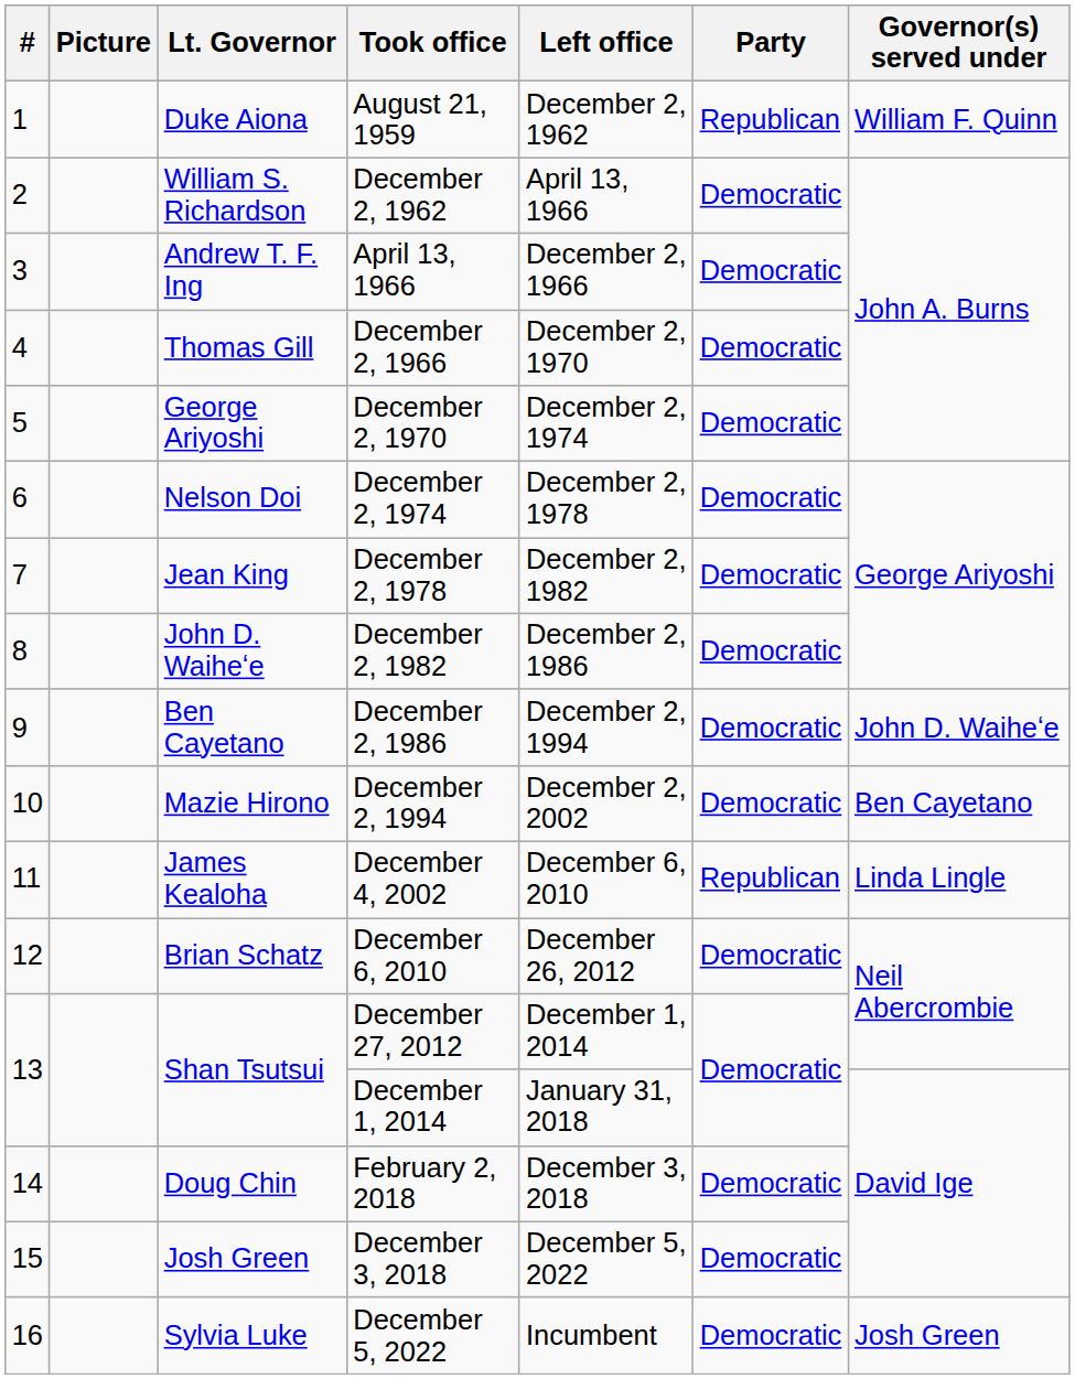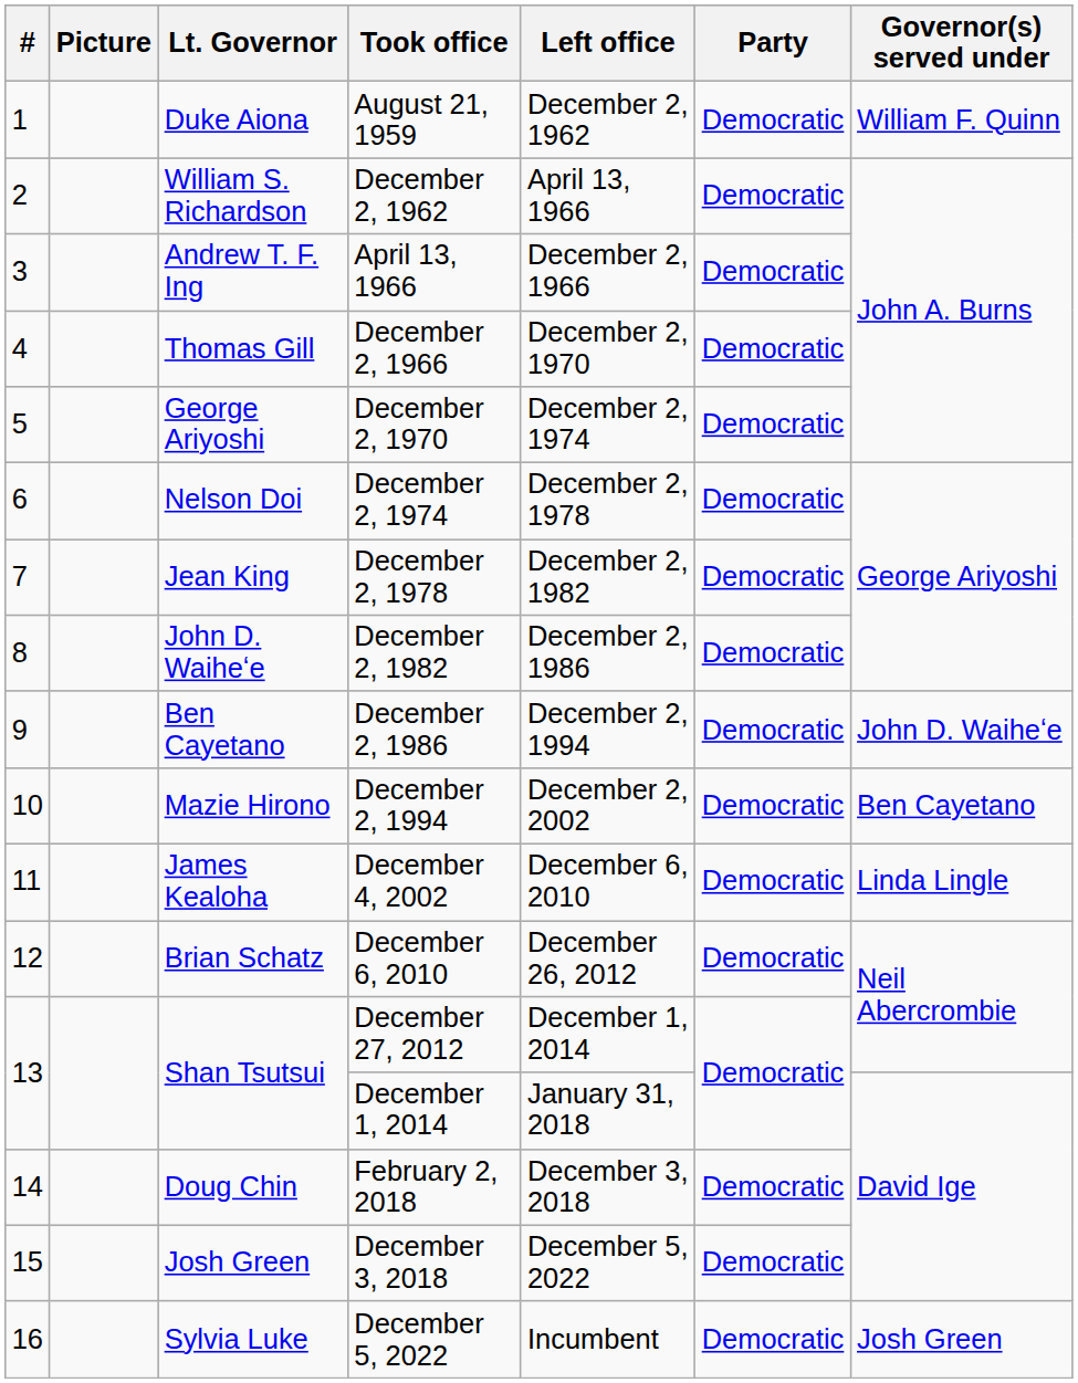 <table class="wikitable">
 <tr>
 <th>#</th>
 <th>Picture</th>
 <th>Lt. Governor</th>
 <th>Took office</th>
 <th>Left office</th>
 <th>Party</th>
 <th>Governor(s) served under</th>
 </tr>
 <tr>
 <td>1</td>
 <td></td>
 <td><a href='#'>Duke Aiona</a></td>
 <td>August 21, 1959</td>
 <td>December 2, 1962</td>
-<td><a href='#'>Republican</a></td>
+<td><a href='#'>Democratic</a></td>
 <td><a href='#'>William F. Quinn</a></td>
 </tr>
 <tr>
 <td>2</td>
 <td></td>
 <td><a href='#'>William S. Richardson</a></td>
 <td>December 2, 1962</td>
 <td>April 13, 1966</td>
 <td><a href='#'>Democratic</a></td>
 <td rowspan=4><a href='#'>John A. Burns</a></td>
 </tr>
 <tr>
 <td>3</td>
 <td></td>
 <td><a href='#'>Andrew T. F. Ing</a></td>
 <td>April 13, 1966</td>
 <td>December 2, 1966</td>
 <td><a href='#'>Democratic</a></td>
 </tr>
 <tr>
 <td>4</td>
 <td></td>
 <td><a href='#'>Thomas Gill</a></td>
 <td>December 2, 1966</td>
 <td>December 2, 1970</td>
 <td><a href='#'>Democratic</a></td>
 </tr>
 <tr>
 <td>5</td>
 <td></td>
 <td><a href='#'>George Ariyoshi</a></td>
 <td>December 2, 1970</td>
 <td>December 2, 1974</td>
 <td><a href='#'>Democratic</a></td>
 </tr>
 <tr>
 <td>6</td>
 <td></td>
 <td><a href='#'>Nelson Doi</a></td>
 <td>December 2, 1974</td>
 <td>December 2, 1978</td>
 <td><a href='#'>Democratic</a></td>
 <td rowspan=3><a href='#'>George Ariyoshi</a></td>
 </tr>
 <tr>
 <td>7</td>
 <td></td>
 <td><a href='#'>Jean King</a></td>
 <td>December 2, 1978</td>
 <td>December 2, 1982</td>
 <td><a href='#'>Democratic</a></td>
 </tr>
 <tr>
 <td>8</td>
 <td></td>
 <td><a href='#'>John D. Waiheʻe</a></td>
 <td>December 2, 1982</td>
 <td>December 2, 1986</td>
 <td><a href='#'>Democratic</a></td>
 </tr>
 <tr>
 <td>9</td>
 <td></td>
 <td><a href='#'>Ben Cayetano</a></td>
 <td>December 2, 1986</td>
 <td>December 2, 1994</td>
 <td><a href='#'>Democratic</a></td>
 <td><a href='#'>John D. Waiheʻe</a></td>
 </tr>
 <tr>
 <td>10</td>
 <td></td>
 <td><a href='#'>Mazie Hirono</a></td>
 <td>December 2, 1994</td>
 <td>December 2, 2002</td>
 <td><a href='#'>Democratic</a></td>
 <td><a href='#'>Ben Cayetano</a></td>
 </tr>
 <tr>
 <td>11</td>
 <td></td>
 <td><a href='#'>James Kealoha</a></td>
 <td>December 4, 2002</td>
 <td>December 6, 2010</td>
-<td><a href='#'>Republican</a></td>
+<td><a href='#'>Democratic</a></td>
 <td><a href='#'>Linda Lingle</a></td>
 </tr>
 <tr>
 <td>12</td>
 <td></td>
 <td><a href='#'>Brian Schatz</a></td>
 <td>December 6, 2010</td>
 <td>December 26, 2012</td>
 <td><a href='#'>Democratic</a></td>
 <td rowspan=2><a href='#'>Neil Abercrombie</a></td>
 </tr>
 <tr>
 <td rowspan=2>13</td>
 <td rowspan=2></td>
 <td rowspan=2><a href='#'>Shan Tsutsui</a></td>
 <td>December 27, 2012</td>
 <td>December 1, 2014</td>
 <td rowspan=2><a href='#'>Democratic</a></td>
 </tr>
 <tr>
 <td>December 1, 2014</td>
 <td>January 31, 2018</td>
 <td rowspan=3><a href='#'>David Ige</a></td>
 </tr>
 <tr>
 <td>14</td>
 <td></td>
 <td><a href='#'>Doug Chin</a></td>
 <td>February 2, 2018</td>
 <td>December 3, 2018</td>
 <td><a href='#'>Democratic</a></td>
 </tr>
 <tr>
 <td>15</td>
 <td></td>
 <td><a href='#'>Josh Green</a></td>
 <td>December 3, 2018</td>
 <td>December 5, 2022</td>
 <td><a href='#'>Democratic</a></td>
 </tr>
 <tr>
 <td>16</td>
 <td></td>
 <td><a href='#'>Sylvia Luke</a></td>
 <td>December 5, 2022</td>
 <td>Incumbent</td>
 <td><a href='#'>Democratic</a></td>
 <td><a href='#'>Josh Green</a></td>
 </tr>
 </table>
